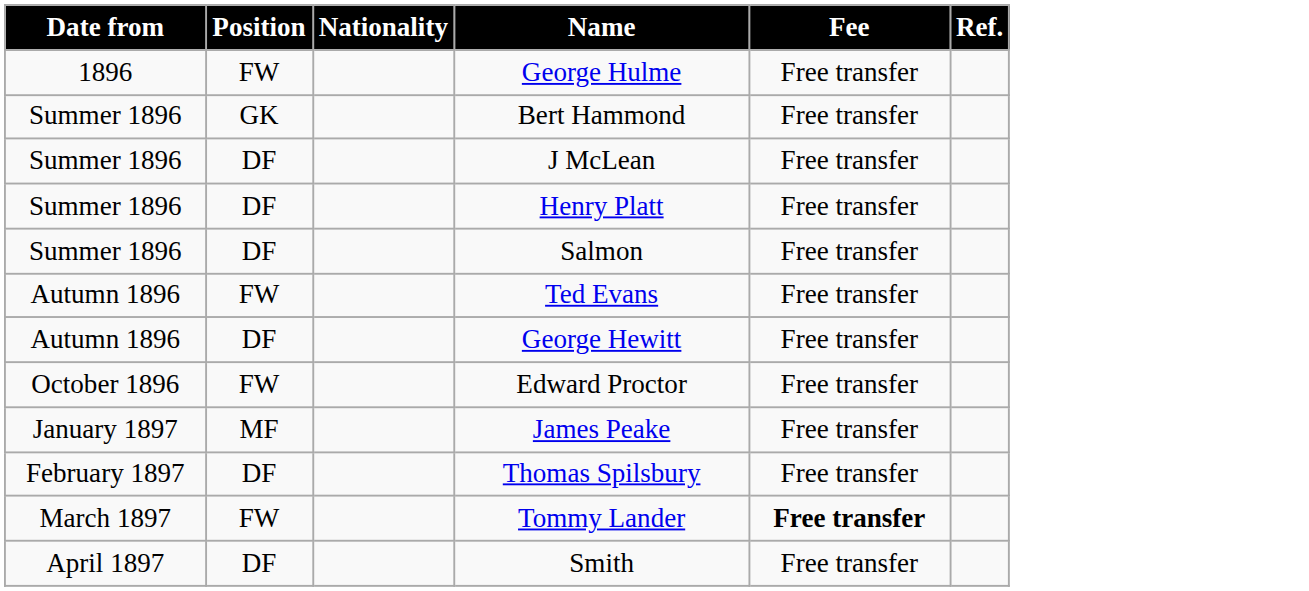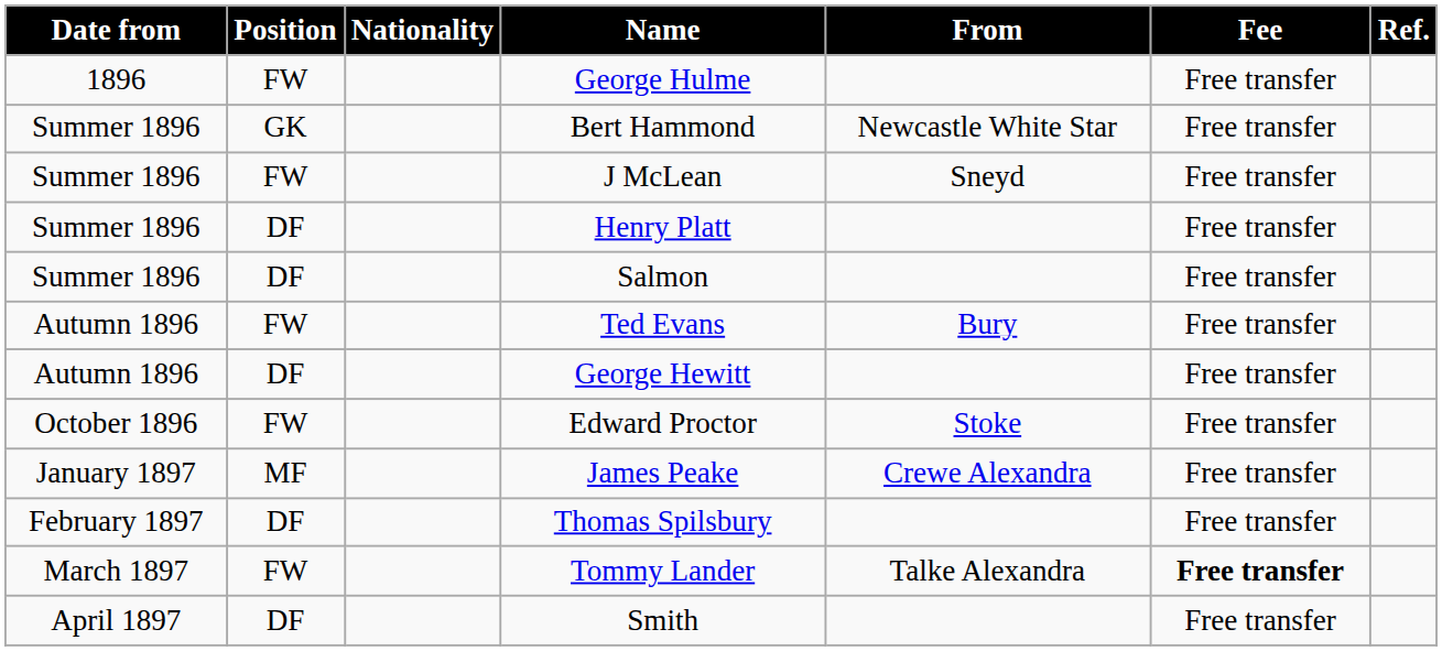 <table class="wikitable" style="text-align:center; font-size:90%; ">
 <tr>
 <th style="background:#000000; color:white; width:100px;">Date from</th>
 <th style="background:#000000; color:white; width:50px;">Position</th>
 <th style="background:#000000; color:white; width:50px;">Nationality</th>
 <th style="background:#000000; color:white; width:150px;">Name</th>
+<th style="background:#000000; color:white; width:150px;">From</th>
 <th style="background:#000000; color:white; width:100px;">Fee</th>
 <th style="background:#000000; color:white; width:25px;">Ref.</th>
 </tr>
 <tr>
 <td>1896</td>
 <td>FW</td>
 <td></td>
 <td><a href='#'>George Hulme</a></td>
+<td></td>
 <td>Free transfer</td>
 <td></td>
 </tr>
 <tr>
 <td>Summer 1896</td>
 <td>GK</td>
 <td></td>
 <td>Bert Hammond</td>
+<td>Newcastle White Star</td>
 <td>Free transfer</td>
 <td></td>
 </tr>
 <tr>
 <td>Summer 1896</td>
-<td>DF</td>
+<td>FW</td>
 <td></td>
 <td>J McLean</td>
+<td>Sneyd</td>
 <td>Free transfer</td>
 <td></td>
 </tr>
 <tr>
 <td>Summer 1896</td>
 <td>DF</td>
 <td></td>
 <td><a href='#'>Henry Platt</a></td>
+<td></td>
 <td>Free transfer</td>
 <td></td>
 </tr>
 <tr>
 <td>Summer 1896</td>
 <td>DF</td>
 <td></td>
 <td>Salmon</td>
+<td></td>
 <td>Free transfer</td>
 <td></td>
 </tr>
 <tr>
 <td>Autumn 1896</td>
 <td>FW</td>
 <td></td>
 <td><a href='#'>Ted Evans</a></td>
+<td><a href='#'>Bury</a></td>
 <td>Free transfer</td>
 <td></td>
 </tr>
 <tr>
 <td>Autumn 1896</td>
 <td>DF</td>
 <td></td>
 <td><a href='#'>George Hewitt</a></td>
+<td></td>
 <td>Free transfer</td>
 <td></td>
 </tr>
 <tr>
 <td>October 1896</td>
 <td>FW</td>
 <td></td>
 <td>Edward Proctor</td>
+<td><a href='#'>Stoke</a></td>
 <td>Free transfer</td>
 <td></td>
 </tr>
 <tr>
 <td>January 1897</td>
 <td>MF</td>
 <td></td>
 <td><a href='#'>James Peake</a></td>
+<td><a href='#'>Crewe Alexandra</a></td>
 <td>Free transfer</td>
 <td></td>
 </tr>
 <tr>
 <td>February 1897</td>
 <td>DF</td>
 <td></td>
 <td><a href='#'>Thomas Spilsbury</a></td>
+<td></td>
 <td>Free transfer</td>
 <td></td>
 </tr>
 <tr>
 <td>March 1897</td>
 <td>FW</td>
 <td></td>
 <td><a href='#'>Tommy Lander</a></td>
+<td>Talke Alexandra</td>
 <td><strong>Free transfer</strong></td>
 <td></td>
 </tr>
 <tr>
 <td>April 1897</td>
 <td>DF</td>
 <td></td>
 <td>Smith</td>
+<td></td>
 <td>Free transfer</td>
 <td></td>
 </tr>
 </table>
